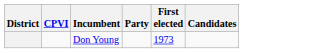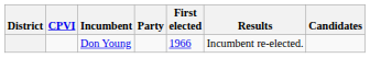 <table class=wikitable>
 <tr valign=bottom>
 <th>District</th>
 <th><a href='#'>CPVI</a></th>
 <th>Incumbent</th>
 <th>Party</th>
 <th>First<br>elected</th>
+<th>Results</th>
 <th>Candidates</th>
 </tr>
 <tr>
 <th></th>
 <td></td>
 <td><a href='#'>Don Young</a></td>
 <td></td>
-<td><a href='#'>1973 </a></td>
+<td><a href='#'>1966 </a></td>
+<td>Incumbent re-elected.</td>
 <td nowrap></td>
 </tr>
 </table>
